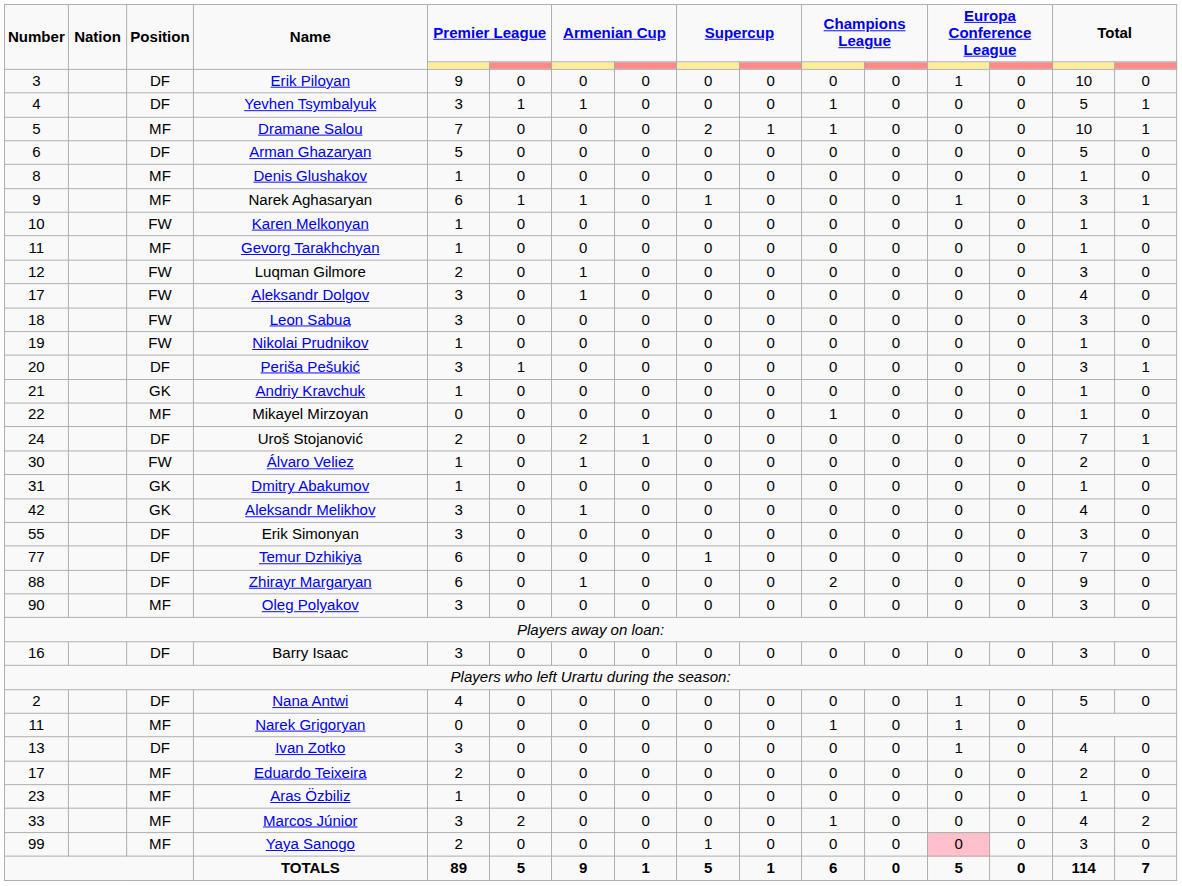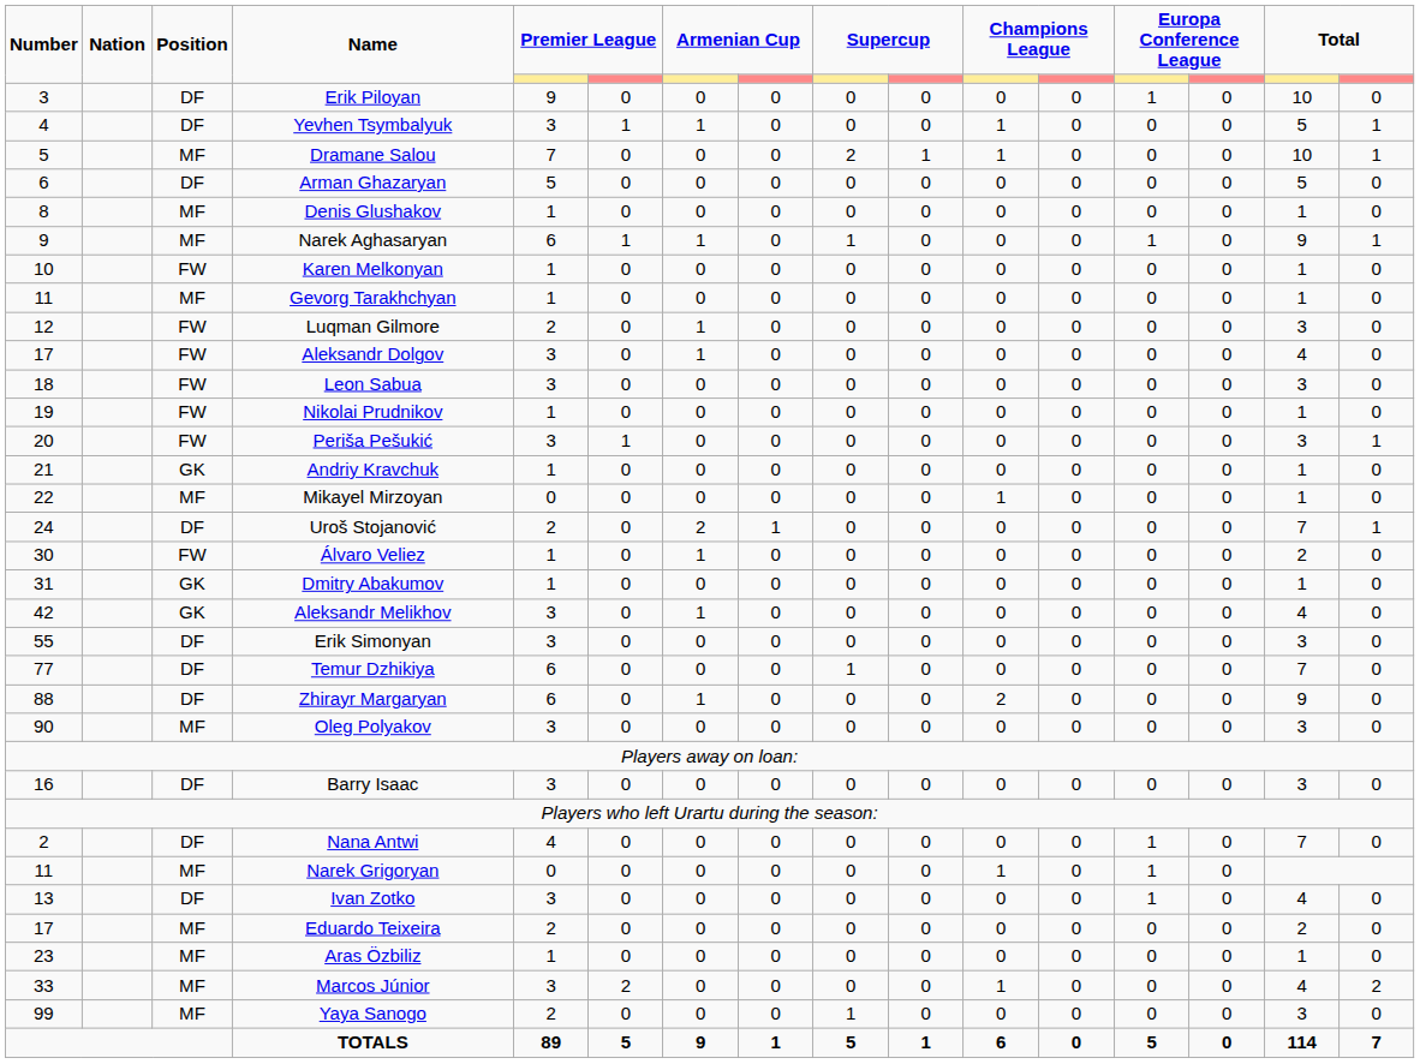 <table class="wikitable" style="text-align:center;">
 <tr>
 <td rowspan="2"  style="width:5%; text-align:center;"><strong>Number</strong></td>
 <td rowspan="2"  style="width:5%; text-align:center;"><strong>Nation</strong></td>
 <td rowspan="2"  style="width:5%; text-align:center;"><strong>Position</strong></td>
 <td rowspan="2"  style="width:20%; text-align:center;"><strong>Name</strong></td>
 <td colspan="2" style="text-align:center;"><strong><a href='#'>Premier League</a></strong></td>
 <td colspan="2" style="text-align:center;"><strong><a href='#'>Armenian Cup</a></strong></td>
 <td colspan="2" style="text-align:center;"><strong><a href='#'>Supercup</a></strong></td>
 <td colspan="2" style="text-align:center;"><strong><a href='#'>Champions League</a></strong></td>
 <td colspan="2" style="text-align:center;"><strong><a href='#'>Europa Conference League</a></strong></td>
 <td colspan="2" style="text-align:center;"><strong>Total</strong></td>
 </tr>
 <tr>
 <th style="width:60px; background:#fe9;"></th>
 <th style="width:60px; background:#ff8888;"></th>
 <th style="width:60px; background:#fe9;"></th>
 <th style="width:60px; background:#ff8888;"></th>
 <th style="width:60px; background:#fe9;"></th>
 <th style="width:60px; background:#ff8888;"></th>
 <th style="width:60px; background:#fe9;"></th>
 <th style="width:60px; background:#ff8888;"></th>
 <th style="width:60px; background:#fe9;"></th>
 <th style="width:60px; background:#ff8888;"></th>
 <th style="width:60px; background:#fe9;"></th>
 <th style="width:60px; background:#ff8888;"></th>
 </tr>
 <tr>
 <td>3</td>
 <td></td>
 <td>DF</td>
 <td><a href='#'>Erik Piloyan</a></td>
 <td>9</td>
 <td>0</td>
 <td>0</td>
 <td>0</td>
 <td>0</td>
 <td>0</td>
 <td>0</td>
 <td>0</td>
 <td>1</td>
 <td>0</td>
 <td>10</td>
 <td>0</td>
 </tr>
 <tr>
 <td>4</td>
 <td></td>
 <td>DF</td>
 <td><a href='#'>Yevhen Tsymbalyuk</a></td>
 <td>3</td>
 <td>1</td>
 <td>1</td>
 <td>0</td>
 <td>0</td>
 <td>0</td>
 <td>1</td>
 <td>0</td>
 <td>0</td>
 <td>0</td>
 <td>5</td>
 <td>1</td>
 </tr>
 <tr>
 <td>5</td>
 <td></td>
 <td>MF</td>
 <td><a href='#'>Dramane Salou</a></td>
 <td>7</td>
 <td>0</td>
 <td>0</td>
 <td>0</td>
 <td>2</td>
 <td>1</td>
 <td>1</td>
 <td>0</td>
 <td>0</td>
 <td>0</td>
 <td>10</td>
 <td>1</td>
 </tr>
 <tr>
 <td>6</td>
 <td></td>
 <td>DF</td>
 <td><a href='#'>Arman Ghazaryan</a></td>
 <td>5</td>
 <td>0</td>
 <td>0</td>
 <td>0</td>
 <td>0</td>
 <td>0</td>
 <td>0</td>
 <td>0</td>
 <td>0</td>
 <td>0</td>
 <td>5</td>
 <td>0</td>
 </tr>
 <tr>
 <td>8</td>
 <td></td>
 <td>MF</td>
 <td><a href='#'>Denis Glushakov</a></td>
 <td>1</td>
 <td>0</td>
 <td>0</td>
 <td>0</td>
 <td>0</td>
 <td>0</td>
 <td>0</td>
 <td>0</td>
 <td>0</td>
 <td>0</td>
 <td>1</td>
 <td>0</td>
 </tr>
 <tr>
 <td>9</td>
 <td></td>
 <td>MF</td>
 <td>Narek Aghasaryan</td>
 <td>6</td>
 <td>1</td>
 <td>1</td>
 <td>0</td>
 <td>1</td>
 <td>0</td>
 <td>0</td>
 <td>0</td>
 <td>1</td>
 <td>0</td>
-<td>3</td>
+<td>9</td>
 <td>1</td>
 </tr>
 <tr>
 <td>10</td>
 <td></td>
 <td>FW</td>
 <td><a href='#'>Karen Melkonyan</a></td>
 <td>1</td>
 <td>0</td>
 <td>0</td>
 <td>0</td>
 <td>0</td>
 <td>0</td>
 <td>0</td>
 <td>0</td>
 <td>0</td>
 <td>0</td>
 <td>1</td>
 <td>0</td>
 </tr>
 <tr>
 <td>11</td>
 <td></td>
 <td>MF</td>
 <td><a href='#'>Gevorg Tarakhchyan</a></td>
 <td>1</td>
 <td>0</td>
 <td>0</td>
 <td>0</td>
 <td>0</td>
 <td>0</td>
 <td>0</td>
 <td>0</td>
 <td>0</td>
 <td>0</td>
 <td>1</td>
 <td>0</td>
 </tr>
 <tr>
 <td>12</td>
 <td></td>
 <td>FW</td>
 <td>Luqman Gilmore</td>
 <td>2</td>
 <td>0</td>
 <td>1</td>
 <td>0</td>
 <td>0</td>
 <td>0</td>
 <td>0</td>
 <td>0</td>
 <td>0</td>
 <td>0</td>
 <td>3</td>
 <td>0</td>
 </tr>
 <tr>
 <td>17</td>
 <td></td>
 <td>FW</td>
 <td><a href='#'>Aleksandr Dolgov</a></td>
 <td>3</td>
 <td>0</td>
 <td>1</td>
 <td>0</td>
 <td>0</td>
 <td>0</td>
 <td>0</td>
 <td>0</td>
 <td>0</td>
 <td>0</td>
 <td>4</td>
 <td>0</td>
 </tr>
 <tr>
 <td>18</td>
 <td></td>
 <td>FW</td>
 <td><a href='#'>Leon Sabua</a></td>
 <td>3</td>
 <td>0</td>
 <td>0</td>
 <td>0</td>
 <td>0</td>
 <td>0</td>
 <td>0</td>
 <td>0</td>
 <td>0</td>
 <td>0</td>
 <td>3</td>
 <td>0</td>
 </tr>
 <tr>
 <td>19</td>
 <td></td>
 <td>FW</td>
 <td><a href='#'>Nikolai Prudnikov</a></td>
 <td>1</td>
 <td>0</td>
 <td>0</td>
 <td>0</td>
 <td>0</td>
 <td>0</td>
 <td>0</td>
 <td>0</td>
 <td>0</td>
 <td>0</td>
 <td>1</td>
 <td>0</td>
 </tr>
 <tr>
 <td>20</td>
 <td></td>
-<td>DF</td>
+<td>FW</td>
 <td><a href='#'>Periša Pešukić</a></td>
 <td>3</td>
 <td>1</td>
 <td>0</td>
 <td>0</td>
 <td>0</td>
 <td>0</td>
 <td>0</td>
 <td>0</td>
 <td>0</td>
 <td>0</td>
 <td>3</td>
 <td>1</td>
 </tr>
 <tr>
 <td>21</td>
 <td></td>
 <td>GK</td>
 <td><a href='#'>Andriy Kravchuk</a></td>
 <td>1</td>
 <td>0</td>
 <td>0</td>
 <td>0</td>
 <td>0</td>
 <td>0</td>
 <td>0</td>
 <td>0</td>
 <td>0</td>
 <td>0</td>
 <td>1</td>
 <td>0</td>
 </tr>
 <tr>
 <td>22</td>
 <td></td>
 <td>MF</td>
 <td>Mikayel Mirzoyan</td>
 <td>0</td>
 <td>0</td>
 <td>0</td>
 <td>0</td>
 <td>0</td>
 <td>0</td>
 <td>1</td>
 <td>0</td>
 <td>0</td>
 <td>0</td>
 <td>1</td>
 <td>0</td>
 </tr>
 <tr>
 <td>24</td>
 <td></td>
 <td>DF</td>
 <td>Uroš Stojanović</td>
 <td>2</td>
 <td>0</td>
 <td>2</td>
 <td>1</td>
 <td>0</td>
 <td>0</td>
 <td>0</td>
 <td>0</td>
 <td>0</td>
 <td>0</td>
 <td>7</td>
 <td>1</td>
 </tr>
 <tr>
 <td>30</td>
 <td></td>
 <td>FW</td>
 <td><a href='#'>Álvaro Veliez</a></td>
 <td>1</td>
 <td>0</td>
 <td>1</td>
 <td>0</td>
 <td>0</td>
 <td>0</td>
 <td>0</td>
 <td>0</td>
 <td>0</td>
 <td>0</td>
 <td>2</td>
 <td>0</td>
 </tr>
 <tr>
 <td>31</td>
 <td></td>
 <td>GK</td>
 <td><a href='#'>Dmitry Abakumov</a></td>
 <td>1</td>
 <td>0</td>
 <td>0</td>
 <td>0</td>
 <td>0</td>
 <td>0</td>
 <td>0</td>
 <td>0</td>
 <td>0</td>
 <td>0</td>
 <td>1</td>
 <td>0</td>
 </tr>
 <tr>
 <td>42</td>
 <td></td>
 <td>GK</td>
 <td><a href='#'>Aleksandr Melikhov</a></td>
 <td>3</td>
 <td>0</td>
 <td>1</td>
 <td>0</td>
 <td>0</td>
 <td>0</td>
 <td>0</td>
 <td>0</td>
 <td>0</td>
 <td>0</td>
 <td>4</td>
 <td>0</td>
 </tr>
 <tr>
 <td>55</td>
 <td></td>
 <td>DF</td>
 <td>Erik Simonyan</td>
 <td>3</td>
 <td>0</td>
 <td>0</td>
 <td>0</td>
 <td>0</td>
 <td>0</td>
 <td>0</td>
 <td>0</td>
 <td>0</td>
 <td>0</td>
 <td>3</td>
 <td>0</td>
 </tr>
 <tr>
 <td>77</td>
 <td></td>
 <td>DF</td>
 <td><a href='#'>Temur Dzhikiya</a></td>
 <td>6</td>
 <td>0</td>
 <td>0</td>
 <td>0</td>
 <td>1</td>
 <td>0</td>
 <td>0</td>
 <td>0</td>
 <td>0</td>
 <td>0</td>
 <td>7</td>
 <td>0</td>
 </tr>
 <tr>
 <td>88</td>
 <td></td>
 <td>DF</td>
 <td><a href='#'>Zhirayr Margaryan</a></td>
 <td>6</td>
 <td>0</td>
 <td>1</td>
 <td>0</td>
 <td>0</td>
 <td>0</td>
 <td>2</td>
 <td>0</td>
 <td>0</td>
 <td>0</td>
 <td>9</td>
 <td>0</td>
 </tr>
 <tr>
 <td>90</td>
 <td></td>
 <td>MF</td>
 <td><a href='#'>Oleg Polyakov</a></td>
 <td>3</td>
 <td>0</td>
 <td>0</td>
 <td>0</td>
 <td>0</td>
 <td>0</td>
 <td>0</td>
 <td>0</td>
 <td>0</td>
 <td>0</td>
 <td>3</td>
 <td>0</td>
 </tr>
 <tr>
 <td colspan="16"><em>Players away on loan:</em></td>
 </tr>
 <tr>
 <td>16</td>
 <td></td>
 <td>DF</td>
 <td>Barry Isaac</td>
 <td>3</td>
 <td>0</td>
 <td>0</td>
 <td>0</td>
 <td>0</td>
 <td>0</td>
 <td>0</td>
 <td>0</td>
 <td>0</td>
 <td>0</td>
 <td>3</td>
 <td>0</td>
 </tr>
 <tr>
 <td colspan="16"><em>Players who left Urartu during the season:</em></td>
 </tr>
 <tr>
 <td>2</td>
 <td></td>
 <td>DF</td>
 <td><a href='#'>Nana Antwi</a></td>
 <td>4</td>
 <td>0</td>
 <td>0</td>
 <td>0</td>
 <td>0</td>
 <td>0</td>
 <td>0</td>
 <td>0</td>
 <td>1</td>
 <td>0</td>
-<td>5</td>
+<td>7</td>
 <td>0</td>
 </tr>
 <tr>
 <td>11</td>
 <td></td>
 <td>MF</td>
 <td><a href='#'>Narek Grigoryan</a></td>
 <td>0</td>
 <td>0</td>
 <td>0</td>
 <td>0</td>
 <td>0</td>
 <td>0</td>
 <td>1</td>
 <td>0</td>
 <td>1</td>
 <td>0</td>
 </tr>
 <tr>
 <td>13</td>
 <td></td>
 <td>DF</td>
 <td><a href='#'>Ivan Zotko</a></td>
 <td>3</td>
 <td>0</td>
 <td>0</td>
 <td>0</td>
 <td>0</td>
 <td>0</td>
 <td>0</td>
 <td>0</td>
 <td>1</td>
 <td>0</td>
 <td>4</td>
 <td>0</td>
 </tr>
 <tr>
 <td>17</td>
 <td></td>
 <td>MF</td>
 <td><a href='#'>Eduardo Teixeira</a></td>
 <td>2</td>
 <td>0</td>
 <td>0</td>
 <td>0</td>
 <td>0</td>
 <td>0</td>
 <td>0</td>
 <td>0</td>
 <td>0</td>
 <td>0</td>
 <td>2</td>
 <td>0</td>
 </tr>
 <tr>
 <td>23</td>
 <td></td>
 <td>MF</td>
 <td><a href='#'>Aras Özbiliz</a></td>
 <td>1</td>
 <td>0</td>
 <td>0</td>
 <td>0</td>
 <td>0</td>
 <td>0</td>
 <td>0</td>
 <td>0</td>
 <td>0</td>
 <td>0</td>
 <td>1</td>
 <td>0</td>
 </tr>
 <tr>
 <td>33</td>
 <td></td>
 <td>MF</td>
 <td><a href='#'>Marcos Júnior</a></td>
 <td>3</td>
 <td>2</td>
 <td>0</td>
 <td>0</td>
 <td>0</td>
 <td>0</td>
 <td>1</td>
 <td>0</td>
 <td>0</td>
 <td>0</td>
 <td>4</td>
 <td>2</td>
 </tr>
 <tr>
 <td>99</td>
 <td></td>
 <td>MF</td>
 <td><a href='#'>Yaya Sanogo</a></td>
 <td>2</td>
 <td>0</td>
 <td>0</td>
 <td>0</td>
 <td>1</td>
 <td>0</td>
 <td>0</td>
 <td>0</td>
-<td style="background: pink;">0</td>
+<td>0</td>
 <td>0</td>
 <td>3</td>
 <td>0</td>
 </tr>
 <tr>
 <td colspan="3"></td>
 <td><strong>TOTALS</strong></td>
 <td><strong>89</strong></td>
 <td><strong>5</strong></td>
 <td><strong>9</strong></td>
 <td><strong>1</strong></td>
 <td><strong>5</strong></td>
 <td><strong>1</strong></td>
 <td><strong>6</strong></td>
 <td><strong>0</strong></td>
 <td><strong>5</strong></td>
 <td><strong>0</strong></td>
 <td><strong>114</strong></td>
 <td><strong>7</strong></td>
 </tr>
 </table>
